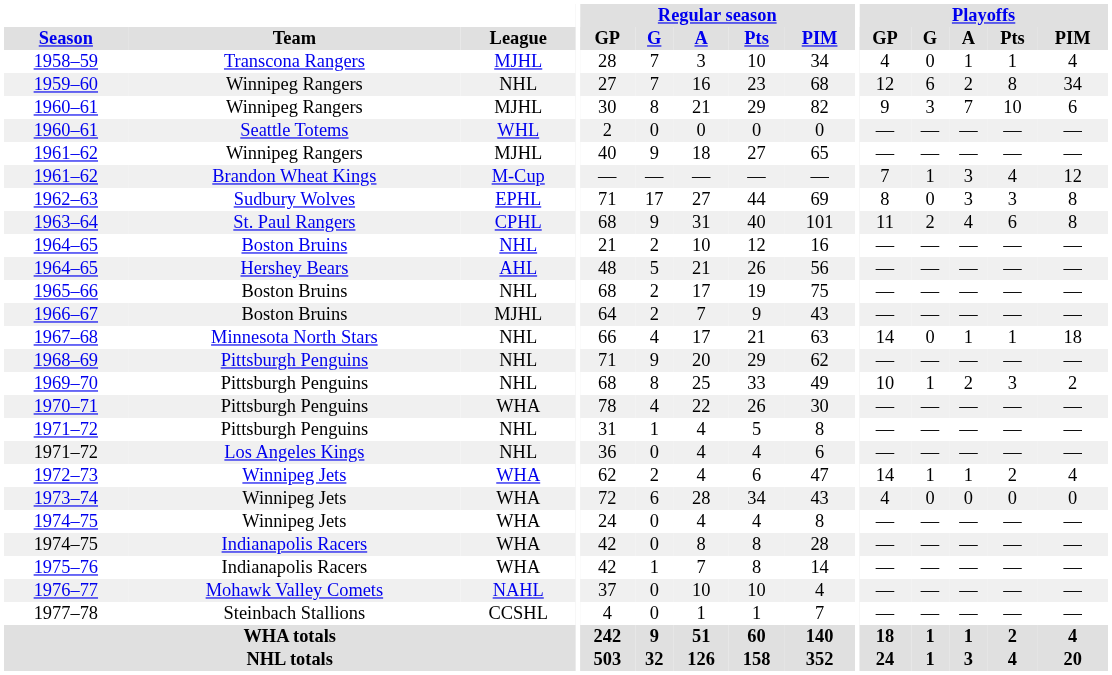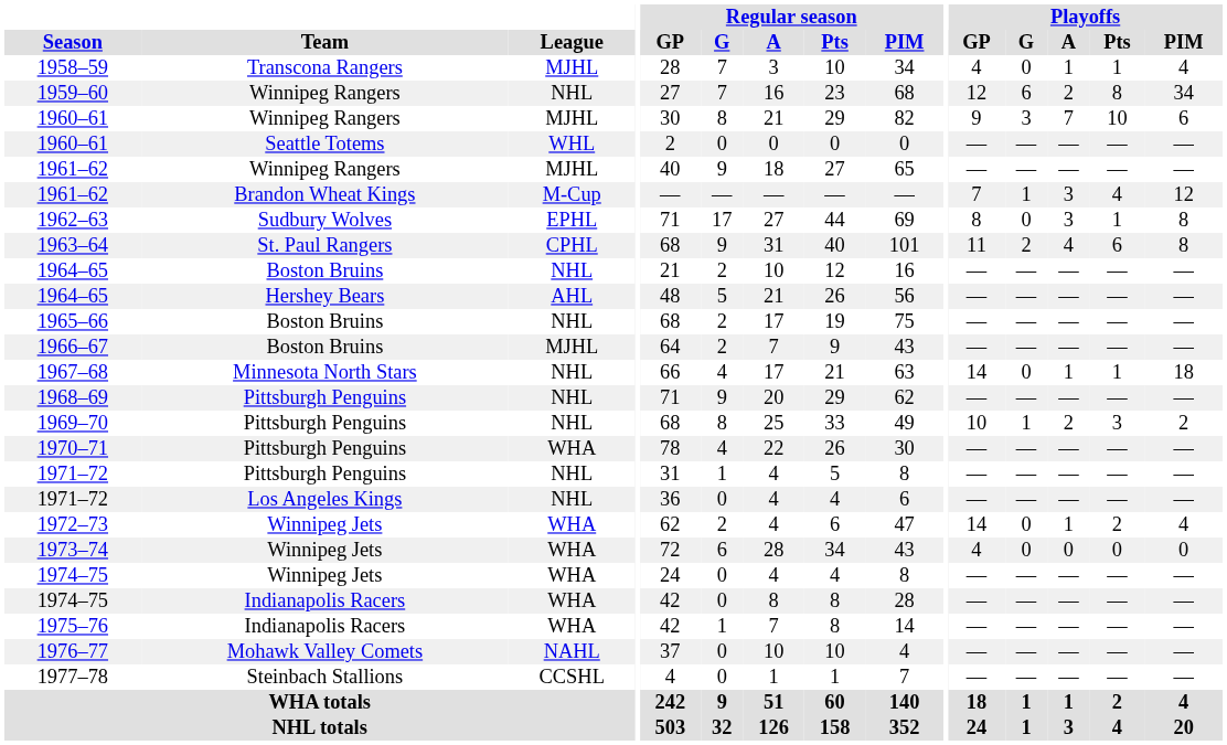 <table border="0" cellpadding="1" cellspacing="0" style="text-align:center; width:60em">
 <tr bgcolor="#e0e0e0">
 <th colspan="3" bgcolor="#ffffff"></th>
 <th rowspan="100" bgcolor="#ffffff"></th>
 <th colspan="5"><a href='#'>Regular season</a></th>
 <th rowspan="100" bgcolor="#ffffff"></th>
 <th colspan="5"><a href='#'>Playoffs</a></th>
 </tr>
 <tr bgcolor="#e0e0e0">
 <th><a href='#'>Season</a></th>
 <th>Team</th>
 <th>League</th>
 <th>GP</th>
 <th><a href='#'>G</a></th>
 <th><a href='#'>A</a></th>
 <th><a href='#'>Pts</a></th>
 <th><a href='#'>PIM</a></th>
 <th>GP</th>
 <th>G</th>
 <th>A</th>
 <th>Pts</th>
 <th>PIM</th>
 </tr>
 <tr>
 <td><a href='#'>1958–59</a></td>
 <td><a href='#'>Transcona Rangers</a></td>
 <td><a href='#'>MJHL</a></td>
 <td>28</td>
 <td>7</td>
 <td>3</td>
 <td>10</td>
 <td>34</td>
 <td>4</td>
 <td>0</td>
 <td>1</td>
 <td>1</td>
 <td>4</td>
 </tr>
 <tr bgcolor="#f0f0f0">
 <td><a href='#'>1959–60</a></td>
 <td>Winnipeg Rangers</td>
 <td>NHL</td>
 <td>27</td>
 <td>7</td>
 <td>16</td>
 <td>23</td>
 <td>68</td>
 <td>12</td>
 <td>6</td>
 <td>2</td>
 <td>8</td>
 <td>34</td>
 </tr>
 <tr>
 <td><a href='#'>1960–61</a></td>
 <td>Winnipeg Rangers</td>
 <td>MJHL</td>
 <td>30</td>
 <td>8</td>
 <td>21</td>
 <td>29</td>
 <td>82</td>
 <td>9</td>
 <td>3</td>
 <td>7</td>
 <td>10</td>
 <td>6</td>
 </tr>
 <tr bgcolor="#f0f0f0">
 <td><a href='#'>1960–61</a></td>
 <td><a href='#'>Seattle Totems</a></td>
 <td><a href='#'>WHL</a></td>
 <td>2</td>
 <td>0</td>
 <td>0</td>
 <td>0</td>
 <td>0</td>
 <td>—</td>
 <td>—</td>
 <td>—</td>
 <td>—</td>
 <td>—</td>
 </tr>
 <tr>
 <td><a href='#'>1961–62</a></td>
 <td>Winnipeg Rangers</td>
 <td>MJHL</td>
 <td>40</td>
 <td>9</td>
 <td>18</td>
 <td>27</td>
 <td>65</td>
 <td>—</td>
 <td>—</td>
 <td>—</td>
 <td>—</td>
 <td>—</td>
 </tr>
 <tr bgcolor="#f0f0f0">
 <td><a href='#'>1961–62</a></td>
 <td><a href='#'>Brandon Wheat Kings</a></td>
 <td><a href='#'>M-Cup</a></td>
 <td>—</td>
 <td>—</td>
 <td>—</td>
 <td>—</td>
 <td>—</td>
 <td>7</td>
 <td>1</td>
 <td>3</td>
 <td>4</td>
 <td>12</td>
 </tr>
 <tr>
 <td><a href='#'>1962–63</a></td>
 <td><a href='#'>Sudbury Wolves</a></td>
 <td><a href='#'>EPHL</a></td>
 <td>71</td>
 <td>17</td>
 <td>27</td>
 <td>44</td>
 <td>69</td>
 <td>8</td>
 <td>0</td>
 <td>3</td>
-<td>3</td>
+<td>1</td>
 <td>8</td>
 </tr>
 <tr bgcolor="#f0f0f0">
 <td><a href='#'>1963–64</a></td>
 <td><a href='#'>St. Paul Rangers</a></td>
 <td><a href='#'>CPHL</a></td>
 <td>68</td>
 <td>9</td>
 <td>31</td>
 <td>40</td>
 <td>101</td>
 <td>11</td>
 <td>2</td>
 <td>4</td>
 <td>6</td>
 <td>8</td>
 </tr>
 <tr>
 <td><a href='#'>1964–65</a></td>
 <td><a href='#'>Boston Bruins</a></td>
 <td><a href='#'>NHL</a></td>
 <td>21</td>
 <td>2</td>
 <td>10</td>
 <td>12</td>
 <td>16</td>
 <td>—</td>
 <td>—</td>
 <td>—</td>
 <td>—</td>
 <td>—</td>
 </tr>
 <tr bgcolor="#f0f0f0">
 <td><a href='#'>1964–65</a></td>
 <td><a href='#'>Hershey Bears</a></td>
 <td><a href='#'>AHL</a></td>
 <td>48</td>
 <td>5</td>
 <td>21</td>
 <td>26</td>
 <td>56</td>
 <td>—</td>
 <td>—</td>
 <td>—</td>
 <td>—</td>
 <td>—</td>
 </tr>
 <tr>
 <td><a href='#'>1965–66</a></td>
 <td>Boston Bruins</td>
 <td>NHL</td>
 <td>68</td>
 <td>2</td>
 <td>17</td>
 <td>19</td>
 <td>75</td>
 <td>—</td>
 <td>—</td>
 <td>—</td>
 <td>—</td>
 <td>—</td>
 </tr>
 <tr bgcolor="#f0f0f0">
 <td><a href='#'>1966–67</a></td>
 <td>Boston Bruins</td>
 <td>MJHL</td>
 <td>64</td>
 <td>2</td>
 <td>7</td>
 <td>9</td>
 <td>43</td>
 <td>—</td>
 <td>—</td>
 <td>—</td>
 <td>—</td>
 <td>—</td>
 </tr>
 <tr>
 <td><a href='#'>1967–68</a></td>
 <td><a href='#'>Minnesota North Stars</a></td>
 <td>NHL</td>
 <td>66</td>
 <td>4</td>
 <td>17</td>
 <td>21</td>
 <td>63</td>
 <td>14</td>
 <td>0</td>
 <td>1</td>
 <td>1</td>
 <td>18</td>
 </tr>
 <tr bgcolor="#f0f0f0">
 <td><a href='#'>1968–69</a></td>
 <td><a href='#'>Pittsburgh Penguins</a></td>
 <td>NHL</td>
 <td>71</td>
 <td>9</td>
 <td>20</td>
 <td>29</td>
 <td>62</td>
 <td>—</td>
 <td>—</td>
 <td>—</td>
 <td>—</td>
 <td>—</td>
 </tr>
 <tr>
 <td><a href='#'>1969–70</a></td>
 <td>Pittsburgh Penguins</td>
 <td>NHL</td>
 <td>68</td>
 <td>8</td>
 <td>25</td>
 <td>33</td>
 <td>49</td>
 <td>10</td>
 <td>1</td>
 <td>2</td>
 <td>3</td>
 <td>2</td>
 </tr>
 <tr bgcolor="#f0f0f0">
 <td><a href='#'>1970–71</a></td>
 <td>Pittsburgh Penguins</td>
 <td>WHA</td>
 <td>78</td>
 <td>4</td>
 <td>22</td>
 <td>26</td>
 <td>30</td>
 <td>—</td>
 <td>—</td>
 <td>—</td>
 <td>—</td>
 <td>—</td>
 </tr>
 <tr>
 <td><a href='#'>1971–72</a></td>
 <td>Pittsburgh Penguins</td>
 <td>NHL</td>
 <td>31</td>
 <td>1</td>
 <td>4</td>
 <td>5</td>
 <td>8</td>
 <td>—</td>
 <td>—</td>
 <td>—</td>
 <td>—</td>
 <td>—</td>
 </tr>
 <tr bgcolor="#f0f0f0">
 <td>1971–72</td>
 <td><a href='#'>Los Angeles Kings</a></td>
 <td>NHL</td>
 <td>36</td>
 <td>0</td>
 <td>4</td>
 <td>4</td>
 <td>6</td>
 <td>—</td>
 <td>—</td>
 <td>—</td>
 <td>—</td>
 <td>—</td>
 </tr>
 <tr>
 <td><a href='#'>1972–73</a></td>
 <td><a href='#'>Winnipeg Jets</a></td>
 <td><a href='#'>WHA</a></td>
 <td>62</td>
 <td>2</td>
 <td>4</td>
 <td>6</td>
 <td>47</td>
 <td>14</td>
-<td>1</td>
+<td>0</td>
 <td>1</td>
 <td>2</td>
 <td>4</td>
 </tr>
 <tr bgcolor="#f0f0f0">
 <td><a href='#'>1973–74</a></td>
 <td>Winnipeg Jets</td>
 <td>WHA</td>
 <td>72</td>
 <td>6</td>
 <td>28</td>
 <td>34</td>
 <td>43</td>
 <td>4</td>
 <td>0</td>
 <td>0</td>
 <td>0</td>
 <td>0</td>
 </tr>
 <tr>
 <td><a href='#'>1974–75</a></td>
 <td>Winnipeg Jets</td>
 <td>WHA</td>
 <td>24</td>
 <td>0</td>
 <td>4</td>
 <td>4</td>
 <td>8</td>
 <td>—</td>
 <td>—</td>
 <td>—</td>
 <td>—</td>
 <td>—</td>
 </tr>
 <tr bgcolor="#f0f0f0">
 <td>1974–75</td>
 <td><a href='#'>Indianapolis Racers</a></td>
 <td>WHA</td>
 <td>42</td>
 <td>0</td>
 <td>8</td>
 <td>8</td>
 <td>28</td>
 <td>—</td>
 <td>—</td>
 <td>—</td>
 <td>—</td>
 <td>—</td>
 </tr>
 <tr>
 <td><a href='#'>1975–76</a></td>
 <td>Indianapolis Racers</td>
 <td>WHA</td>
 <td>42</td>
 <td>1</td>
 <td>7</td>
 <td>8</td>
 <td>14</td>
 <td>—</td>
 <td>—</td>
 <td>—</td>
 <td>—</td>
 <td>—</td>
 </tr>
 <tr bgcolor="#f0f0f0">
 <td><a href='#'>1976–77</a></td>
 <td><a href='#'>Mohawk Valley Comets</a></td>
 <td><a href='#'>NAHL</a></td>
 <td>37</td>
 <td>0</td>
 <td>10</td>
 <td>10</td>
 <td>4</td>
 <td>—</td>
 <td>—</td>
 <td>—</td>
 <td>—</td>
 <td>—</td>
 </tr>
 <tr>
 <td>1977–78</td>
 <td>Steinbach Stallions</td>
 <td>CCSHL</td>
 <td>4</td>
 <td>0</td>
 <td>1</td>
 <td>1</td>
 <td>7</td>
 <td>—</td>
 <td>—</td>
 <td>—</td>
 <td>—</td>
 <td>—</td>
 </tr>
 <tr bgcolor="#e0e0e0">
 <th colspan="3">WHA totals</th>
 <th>242</th>
 <th>9</th>
 <th>51</th>
 <th>60</th>
 <th>140</th>
 <th>18</th>
 <th>1</th>
 <th>1</th>
 <th>2</th>
 <th>4</th>
 </tr>
 <tr bgcolor="#e0e0e0">
 <th colspan="3">NHL totals</th>
 <th>503</th>
 <th>32</th>
 <th>126</th>
 <th>158</th>
 <th>352</th>
 <th>24</th>
 <th>1</th>
 <th>3</th>
 <th>4</th>
 <th>20</th>
 </tr>
 </table>
